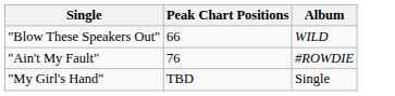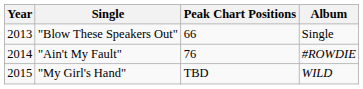 <table class="wikitable">
 <tr>
+<th>Year</th>
 <th>Single</th>
 <th>Peak Chart Positions</th>
 <th>Album</th>
 </tr>
 <tr>
+<td>2013</td>
 <td>"Blow These Speakers Out"</td>
 <td>66</td>
-<td><em>WILD</em></td>
+<td>Single</td>
 </tr>
 <tr>
+<td>2014</td>
 <td>"Ain't My Fault"</td>
 <td>76</td>
 <td><em>#ROWDIE</em></td>
 </tr>
 <tr>
+<td>2015</td>
 <td>"My Girl's Hand"</td>
 <td>TBD</td>
-<td>Single</td>
+<td><em>WILD</em></td>
 </tr>
 </table>
